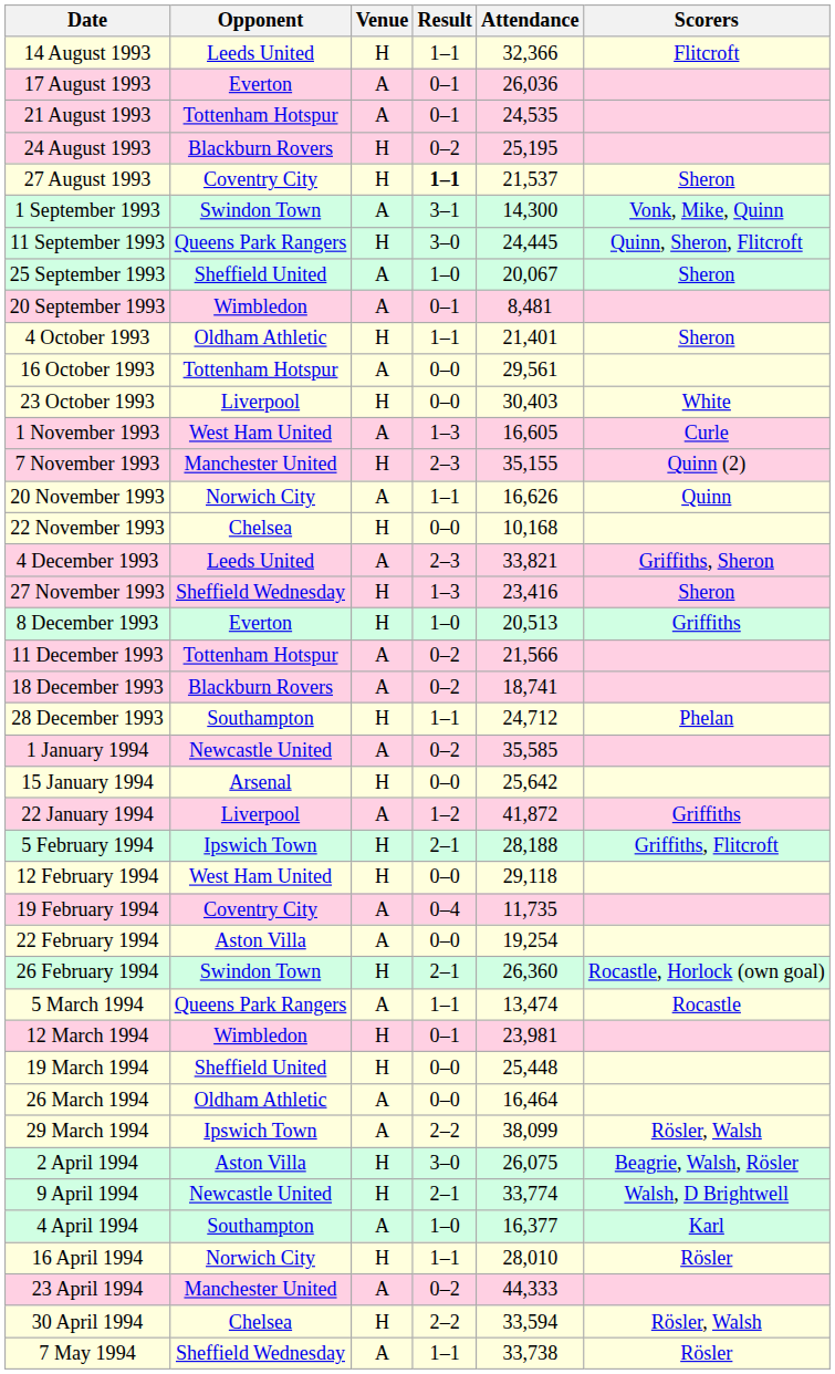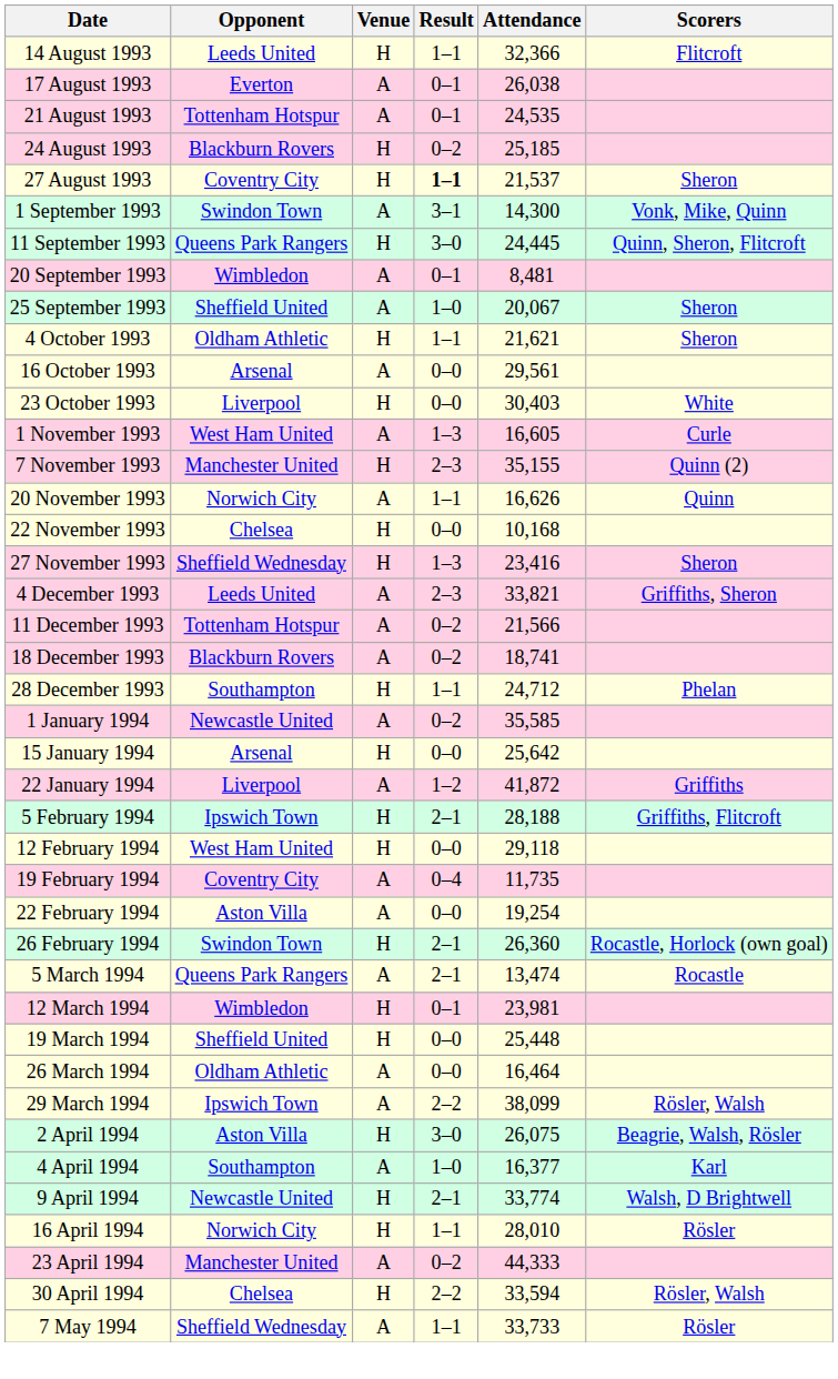 <table class="wikitable sortable" style="font-size:100%; text-align:center">
 <tr>
 <th>Date</th>
 <th>Opponent</th>
 <th>Venue</th>
 <th>Result</th>
 <th>Attendance</th>
 <th>Scorers</th>
 </tr>
 <tr style="background-color: #ffffdd;">
 <td>14 August 1993</td>
 <td><a href='#'>Leeds United</a></td>
 <td>H</td>
 <td>1–1</td>
 <td>32,366</td>
 <td><a href='#'>Flitcroft</a></td>
 </tr>
 <tr style="background-color: #ffd0e3;">
 <td>17 August 1993</td>
 <td><a href='#'>Everton</a></td>
 <td>A</td>
 <td>0–1</td>
-<td>26,036</td>
+<td>26,038</td>
 <td></td>
 </tr>
 <tr style="background-color: #ffd0e3;">
 <td>21 August 1993</td>
 <td><a href='#'>Tottenham Hotspur</a></td>
 <td>A</td>
 <td>0–1</td>
 <td>24,535</td>
 <td></td>
 </tr>
 <tr style="background-color: #ffd0e3;">
 <td>24 August 1993</td>
 <td><a href='#'>Blackburn Rovers</a></td>
 <td>H</td>
 <td>0–2</td>
-<td>25,195</td>
+<td>25,185</td>
 <td></td>
 </tr>
 <tr style="background-color: #ffffdd;">
 <td>27 August 1993</td>
 <td><a href='#'>Coventry City</a></td>
 <td>H</td>
 <td><strong>1–1</strong></td>
 <td>21,537</td>
 <td><a href='#'>Sheron</a></td>
 </tr>
 <tr style="background-color: #d0ffe3;">
 <td>1 September 1993</td>
 <td><a href='#'>Swindon Town</a></td>
 <td>A</td>
 <td>3–1</td>
 <td>14,300</td>
 <td><a href='#'>Vonk</a>, <a href='#'>Mike</a>, <a href='#'>Quinn</a></td>
 </tr>
 <tr style="background-color: #d0ffe3;">
 <td>11 September 1993</td>
 <td><a href='#'>Queens Park Rangers</a></td>
 <td>H</td>
 <td>3–0</td>
 <td>24,445</td>
 <td><a href='#'>Quinn</a>, <a href='#'>Sheron</a>, <a href='#'>Flitcroft</a></td>
 </tr>
+<tr style="background-color: #ffd0e3;">
+<td>20 September 1993</td>
+<td><a href='#'>Wimbledon</a></td>
+<td>A</td>
+<td>0–1</td>
+<td>8,481</td>
+<td></td>
+</tr>
 <tr style="background-color: #d0ffe3;">
 <td>25 September 1993</td>
 <td><a href='#'>Sheffield United</a></td>
 <td>A</td>
 <td>1–0</td>
 <td>20,067</td>
 <td><a href='#'>Sheron</a></td>
 </tr>
-<tr style="background-color: #ffd0e3;">
-<td>20 September 1993</td>
-<td><a href='#'>Wimbledon</a></td>
-<td>A</td>
-<td>0–1</td>
-<td>8,481</td>
-<td></td>
-</tr>
 <tr style="background-color: #ffffdd;">
 <td>4 October 1993</td>
 <td><a href='#'>Oldham Athletic</a></td>
 <td>H</td>
 <td>1–1</td>
-<td>21,401</td>
+<td>21,621</td>
 <td><a href='#'>Sheron</a></td>
 </tr>
 <tr style="background-color: #ffffdd;">
 <td>16 October 1993</td>
-<td><a href='#'>Tottenham Hotspur</a></td>
+<td><a href='#'>Arsenal</a></td>
 <td>A</td>
 <td>0–0</td>
 <td>29,561</td>
 <td></td>
 </tr>
 <tr style="background-color: #ffffdd;">
 <td>23 October 1993</td>
 <td><a href='#'>Liverpool</a></td>
 <td>H</td>
 <td>0–0</td>
 <td>30,403</td>
 <td><a href='#'>White</a></td>
 </tr>
 <tr style="background-color: #ffd0e3;">
 <td>1 November 1993</td>
 <td><a href='#'>West Ham United</a></td>
 <td>A</td>
 <td>1–3</td>
 <td>16,605</td>
 <td><a href='#'>Curle</a></td>
 </tr>
 <tr style="background-color: #ffd0e3;">
 <td>7 November 1993</td>
 <td><a href='#'>Manchester United</a></td>
 <td>H</td>
 <td>2–3</td>
 <td>35,155</td>
 <td><a href='#'>Quinn</a> (2)</td>
 </tr>
 <tr style="background-color: #ffffdd;">
 <td>20 November 1993</td>
 <td><a href='#'>Norwich City</a></td>
 <td>A</td>
 <td>1–1</td>
 <td>16,626</td>
 <td><a href='#'>Quinn</a></td>
 </tr>
 <tr style="background-color: #ffffdd;">
 <td>22 November 1993</td>
 <td><a href='#'>Chelsea</a></td>
 <td>H</td>
 <td>0–0</td>
 <td>10,168</td>
 <td></td>
 </tr>
 <tr style="background-color: #ffd0e3;">
-<td>4 December 1993</td>
-<td><a href='#'>Leeds United</a></td>
-<td>A</td>
-<td>2–3</td>
-<td>33,821</td>
-<td><a href='#'>Griffiths</a>, <a href='#'>Sheron</a></td>
-</tr>
-<tr style="background-color: #ffd0e3;">
 <td>27 November 1993</td>
 <td><a href='#'>Sheffield Wednesday</a></td>
 <td>H</td>
 <td>1–3</td>
 <td>23,416</td>
 <td><a href='#'>Sheron</a></td>
 </tr>
-<tr style="background-color: #d0ffe3;">
-<td>8 December 1993</td>
-<td><a href='#'>Everton</a></td>
-<td>H</td>
-<td>1–0</td>
-<td>20,513</td>
-<td><a href='#'>Griffiths</a></td>
+<tr style="background-color: #ffd0e3;">
+<td>4 December 1993</td>
+<td><a href='#'>Leeds United</a></td>
+<td>A</td>
+<td>2–3</td>
+<td>33,821</td>
+<td><a href='#'>Griffiths</a>, <a href='#'>Sheron</a></td>
 </tr>
 <tr style="background-color: #ffd0e3;">
 <td>11 December 1993</td>
 <td><a href='#'>Tottenham Hotspur</a></td>
 <td>A</td>
 <td>0–2</td>
 <td>21,566</td>
 <td></td>
 </tr>
 <tr style="background-color: #ffd0e3;">
 <td>18 December 1993</td>
 <td><a href='#'>Blackburn Rovers</a></td>
 <td>A</td>
 <td>0–2</td>
 <td>18,741</td>
 <td></td>
 </tr>
 <tr style="background-color: #ffffdd;">
 <td>28 December 1993</td>
 <td><a href='#'>Southampton</a></td>
 <td>H</td>
 <td>1–1</td>
 <td>24,712</td>
 <td><a href='#'>Phelan</a></td>
 </tr>
 <tr style="background-color: #ffd0e3;">
 <td>1 January 1994</td>
 <td><a href='#'>Newcastle United</a></td>
 <td>A</td>
 <td>0–2</td>
 <td>35,585</td>
 <td></td>
 </tr>
 <tr style="background-color: #ffffdd;">
 <td>15 January 1994</td>
 <td><a href='#'>Arsenal</a></td>
 <td>H</td>
 <td>0–0</td>
 <td>25,642</td>
 <td></td>
 </tr>
 <tr style="background-color: #ffd0e3;">
 <td>22 January 1994</td>
 <td><a href='#'>Liverpool</a></td>
 <td>A</td>
 <td>1–2</td>
 <td>41,872</td>
 <td><a href='#'>Griffiths</a></td>
 </tr>
 <tr style="background-color: #d0ffe3;">
 <td>5 February 1994</td>
 <td><a href='#'>Ipswich Town</a></td>
 <td>H</td>
 <td>2–1</td>
 <td>28,188</td>
 <td><a href='#'>Griffiths</a>, <a href='#'>Flitcroft</a></td>
 </tr>
 <tr style="background-color: #ffffdd;">
 <td>12 February 1994</td>
 <td><a href='#'>West Ham United</a></td>
 <td>H</td>
 <td>0–0</td>
 <td>29,118</td>
 <td></td>
 </tr>
 <tr style="background-color: #ffd0e3;">
 <td>19 February 1994</td>
 <td><a href='#'>Coventry City</a></td>
 <td>A</td>
 <td>0–4</td>
 <td>11,735</td>
 <td></td>
 </tr>
 <tr style="background-color: #ffffdd;">
 <td>22 February 1994</td>
 <td><a href='#'>Aston Villa</a></td>
 <td>A</td>
 <td>0–0</td>
 <td>19,254</td>
 <td></td>
 </tr>
 <tr style="background-color: #d0ffe3;">
 <td>26 February 1994</td>
 <td><a href='#'>Swindon Town</a></td>
 <td>H</td>
 <td>2–1</td>
 <td>26,360</td>
 <td><a href='#'>Rocastle</a>, <a href='#'>Horlock</a> (own goal)</td>
 </tr>
 <tr style="background-color: #ffffdd;">
 <td>5 March 1994</td>
 <td><a href='#'>Queens Park Rangers</a></td>
 <td>A</td>
-<td>1–1</td>
+<td>2–1</td>
 <td>13,474</td>
 <td><a href='#'>Rocastle</a></td>
 </tr>
 <tr style="background-color: #ffd0e3;">
 <td>12 March 1994</td>
 <td><a href='#'>Wimbledon</a></td>
 <td>H</td>
 <td>0–1</td>
 <td>23,981</td>
 <td></td>
 </tr>
 <tr style="background-color: #ffffdd;">
 <td>19 March 1994</td>
 <td><a href='#'>Sheffield United</a></td>
 <td>H</td>
 <td>0–0</td>
 <td>25,448</td>
 <td></td>
 </tr>
 <tr style="background-color: #ffffdd;">
 <td>26 March 1994</td>
 <td><a href='#'>Oldham Athletic</a></td>
 <td>A</td>
 <td>0–0</td>
 <td>16,464</td>
 <td></td>
 </tr>
 <tr style="background-color: #ffffdd;">
 <td>29 March 1994</td>
 <td><a href='#'>Ipswich Town</a></td>
 <td>A</td>
 <td>2–2</td>
 <td>38,099</td>
 <td><a href='#'>Rösler</a>, <a href='#'>Walsh</a></td>
 </tr>
 <tr style="background-color: #d0ffe3;">
 <td>2 April 1994</td>
 <td><a href='#'>Aston Villa</a></td>
 <td>H</td>
 <td>3–0</td>
 <td>26,075</td>
 <td><a href='#'>Beagrie</a>, <a href='#'>Walsh</a>, <a href='#'>Rösler</a></td>
 </tr>
 <tr style="background-color: #d0ffe3;">
+<td>4 April 1994</td>
+<td><a href='#'>Southampton</a></td>
+<td>A</td>
+<td>1–0</td>
+<td>16,377</td>
+<td><a href='#'>Karl</a></td>
+</tr>
+<tr style="background-color: #d0ffe3;">
 <td>9 April 1994</td>
 <td><a href='#'>Newcastle United</a></td>
 <td>H</td>
 <td>2–1</td>
 <td>33,774</td>
 <td><a href='#'>Walsh</a>, <a href='#'>D Brightwell</a></td>
-</tr>
-<tr style="background-color: #d0ffe3;">
-<td>4 April 1994</td>
-<td><a href='#'>Southampton</a></td>
-<td>A</td>
-<td>1–0</td>
-<td>16,377</td>
-<td><a href='#'>Karl</a></td>
 </tr>
 <tr style="background-color: #ffffdd;">
 <td>16 April 1994</td>
 <td><a href='#'>Norwich City</a></td>
 <td>H</td>
 <td>1–1</td>
 <td>28,010</td>
 <td><a href='#'>Rösler</a></td>
 </tr>
 <tr style="background-color: #ffd0e3;">
 <td>23 April 1994</td>
 <td><a href='#'>Manchester United</a></td>
 <td>A</td>
 <td>0–2</td>
 <td>44,333</td>
 <td></td>
 </tr>
 <tr style="background-color: #ffffdd;">
 <td>30 April 1994</td>
 <td><a href='#'>Chelsea</a></td>
 <td>H</td>
 <td>2–2</td>
 <td>33,594</td>
 <td><a href='#'>Rösler</a>, <a href='#'>Walsh</a></td>
 </tr>
 <tr style="background-color: #ffffdd;">
 <td>7 May 1994</td>
 <td><a href='#'>Sheffield Wednesday</a></td>
 <td>A</td>
 <td>1–1</td>
-<td>33,738</td>
+<td>33,733</td>
 <td><a href='#'>Rösler</a></td>
 </tr>
 </table>
